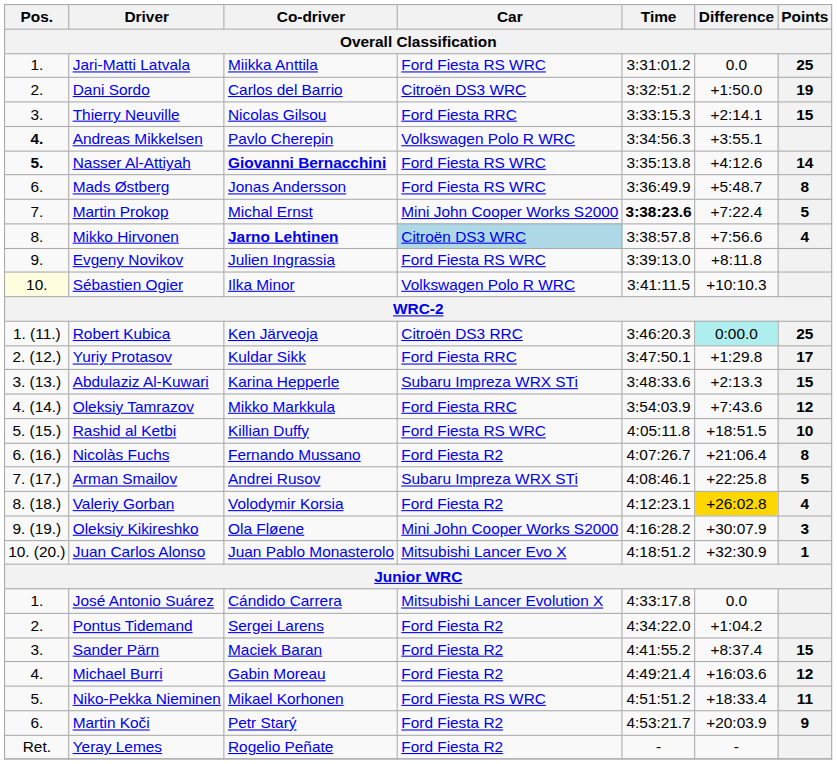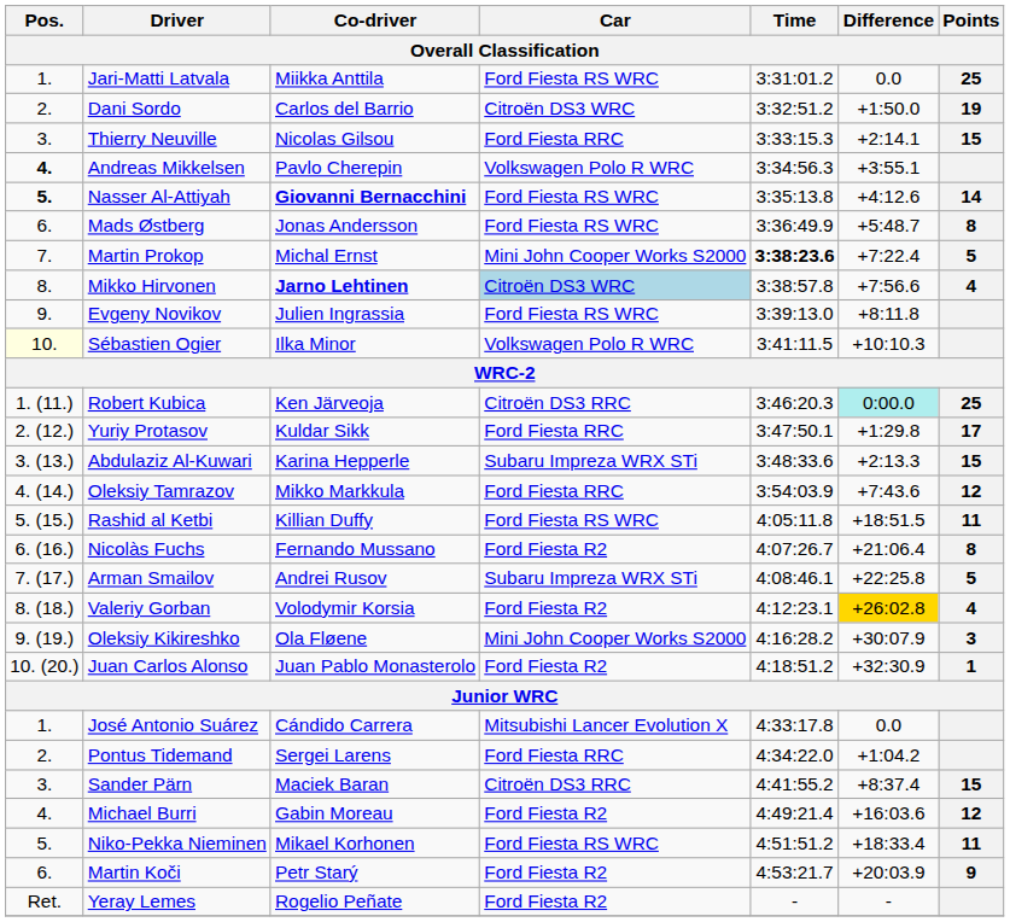 <table class="wikitable" style="text-align: center; font-size: 90%; max-width: 950px;">
 <tr>
 <th>Pos.</th>
 <th>Driver</th>
 <th>Co-driver</th>
 <th>Car</th>
 <th>Time</th>
 <th>Difference</th>
 <th>Points</th>
 </tr>
 <tr>
 <th colspan=7>Overall Classification</th>
 </tr>
 <tr>
 <td>1.</td>
 <td align="left"> <a href='#'>Jari-Matti Latvala</a></td>
 <td align="left"> <a href='#'>Miikka Anttila</a></td>
 <td align="left"><a href='#'>Ford Fiesta RS WRC</a></td>
 <td>3:31:01.2</td>
 <td>0.0</td>
 <th>25</th>
 </tr>
 <tr>
 <td>2.</td>
 <td align="left"> <a href='#'>Dani Sordo</a></td>
 <td align="left"> <a href='#'>Carlos del Barrio</a></td>
 <td align="left"><a href='#'>Citroën DS3 WRC</a></td>
 <td>3:32:51.2</td>
 <td>+1:50.0</td>
 <th>19</th>
 </tr>
 <tr>
 <td>3.</td>
 <td align="left"> <a href='#'>Thierry Neuville</a></td>
 <td align="left"> <a href='#'>Nicolas Gilsou</a></td>
 <td align="left"><a href='#'>Ford Fiesta RRC</a></td>
 <td>3:33:15.3</td>
 <td>+2:14.1</td>
 <th>15</th>
 </tr>
 <tr>
 <td><strong>4.</strong></td>
 <td align="left"> <a href='#'>Andreas Mikkelsen</a></td>
 <td align="left"> <a href='#'>Pavlo Cherepin</a></td>
 <td align="left"><a href='#'>Volkswagen Polo R WRC</a></td>
 <td>3:34:56.3</td>
 <td>+3:55.1</td>
 <th></th>
 </tr>
 <tr>
 <td><strong>5.</strong></td>
 <td align="left"> <a href='#'>Nasser Al-Attiyah</a></td>
 <td align="left"><strong> <a href='#'>Giovanni Bernacchini</a></strong></td>
 <td align="left"><a href='#'>Ford Fiesta RS WRC</a></td>
 <td>3:35:13.8</td>
 <td>+4:12.6</td>
 <th>14</th>
 </tr>
 <tr>
 <td>6.</td>
 <td align="left"> <a href='#'>Mads Østberg</a></td>
 <td align="left"> <a href='#'>Jonas Andersson</a></td>
 <td align="left"><a href='#'>Ford Fiesta RS WRC</a></td>
 <td>3:36:49.9</td>
 <td>+5:48.7</td>
 <th>8</th>
 </tr>
 <tr>
 <td>7.</td>
 <td align="left"> <a href='#'>Martin Prokop</a></td>
 <td align="left"> <a href='#'>Michal Ernst</a></td>
 <td align="left"><a href='#'>Mini John Cooper Works S2000</a></td>
 <td><strong>3:38:23.6</strong></td>
 <td>+7:22.4</td>
 <th>5</th>
 </tr>
 <tr>
 <td>8.</td>
 <td align="left"> <a href='#'>Mikko Hirvonen</a></td>
 <td align="left"><strong> <a href='#'>Jarno Lehtinen</a></strong></td>
 <td align="left" style="background: lightblue;"><a href='#'>Citroën DS3 WRC</a></td>
 <td>3:38:57.8</td>
 <td>+7:56.6</td>
 <th>4</th>
 </tr>
 <tr>
 <td>9.</td>
 <td align="left"> <a href='#'>Evgeny Novikov</a></td>
 <td align="left"> <a href='#'>Julien Ingrassia</a></td>
 <td align="left"><a href='#'>Ford Fiesta RS WRC</a></td>
 <td>3:39:13.0</td>
 <td>+8:11.8</td>
 <th></th>
 </tr>
 <tr>
 <td style="background: lightyellow;">10.</td>
 <td align="left"> <a href='#'>Sébastien Ogier</a></td>
 <td align="left"> <a href='#'>Ilka Minor</a></td>
 <td align="left"><a href='#'>Volkswagen Polo R WRC</a></td>
 <td>3:41:11.5</td>
 <td>+10:10.3</td>
 <th></th>
 </tr>
 <tr>
 <th colspan=7><a href='#'>WRC-2</a></th>
 </tr>
 <tr>
 <td>1. (11.)</td>
 <td align="left"> <a href='#'>Robert Kubica</a></td>
 <td align="left"> <a href='#'>Ken Järveoja</a></td>
 <td align="left"><a href='#'>Citroën DS3 RRC</a></td>
 <td>3:46:20.3</td>
 <td style="background: paleturquoise;">0:00.0</td>
 <th>25</th>
 </tr>
 <tr>
 <td>2. (12.)</td>
 <td align="left"> <a href='#'>Yuriy Protasov</a></td>
 <td align="left"> <a href='#'>Kuldar Sikk</a></td>
 <td align="left"><a href='#'>Ford Fiesta RRC</a></td>
 <td>3:47:50.1</td>
 <td>+1:29.8</td>
 <th>17</th>
 </tr>
 <tr>
 <td>3. (13.)</td>
 <td align="left"> <a href='#'>Abdulaziz Al-Kuwari</a></td>
 <td align="left"> <a href='#'>Karina Hepperle</a></td>
 <td align="left"><a href='#'>Subaru Impreza WRX STi</a></td>
 <td>3:48:33.6</td>
 <td>+2:13.3</td>
 <th>15</th>
 </tr>
 <tr>
 <td>4. (14.)</td>
 <td align="left"> <a href='#'>Oleksiy Tamrazov</a></td>
 <td align="left"> <a href='#'>Mikko Markkula</a></td>
 <td align="left"><a href='#'>Ford Fiesta RRC</a></td>
 <td>3:54:03.9</td>
 <td>+7:43.6</td>
 <th>12</th>
 </tr>
 <tr>
 <td>5. (15.)</td>
 <td align="left"> <a href='#'>Rashid al Ketbi</a></td>
 <td align="left"> <a href='#'>Killian Duffy</a></td>
 <td align="left"><a href='#'>Ford Fiesta RS WRC</a></td>
 <td>4:05:11.8</td>
 <td>+18:51.5</td>
-<th>10</th>
+<th>11</th>
 </tr>
 <tr>
 <td>6. (16.)</td>
 <td align="left"> <a href='#'>Nicolàs Fuchs</a></td>
 <td align="left"> <a href='#'>Fernando Mussano</a></td>
 <td align="left"><a href='#'>Ford Fiesta R2</a></td>
 <td>4:07:26.7</td>
 <td>+21:06.4</td>
 <th>8</th>
 </tr>
 <tr>
 <td>7. (17.)</td>
 <td align="left"> <a href='#'>Arman Smailov</a></td>
 <td align="left"> <a href='#'>Andrei Rusov</a></td>
 <td align="left"><a href='#'>Subaru Impreza WRX STi</a></td>
 <td>4:08:46.1</td>
 <td>+22:25.8</td>
 <th>5</th>
 </tr>
 <tr>
 <td>8. (18.)</td>
 <td align="left"> <a href='#'>Valeriy Gorban</a></td>
 <td align="left"> <a href='#'>Volodymir Korsia</a></td>
 <td align="left"><a href='#'>Ford Fiesta R2</a></td>
 <td>4:12:23.1</td>
 <td style="background: gold;">+26:02.8</td>
 <th>4</th>
 </tr>
 <tr>
 <td>9. (19.)</td>
 <td align="left"> <a href='#'>Oleksiy Kikireshko</a></td>
 <td align="left"> <a href='#'>Ola Fløene</a></td>
 <td align="left"><a href='#'>Mini John Cooper Works S2000</a></td>
 <td>4:16:28.2</td>
 <td>+30:07.9</td>
 <th>3</th>
 </tr>
 <tr>
 <td>10. (20.)</td>
 <td align="left"> <a href='#'>Juan Carlos Alonso</a></td>
 <td align="left"> <a href='#'>Juan Pablo Monasterolo</a></td>
-<td align="left"><a href='#'>Mitsubishi Lancer Evo X</a></td>
+<td align="left"><a href='#'>Ford Fiesta R2</a></td>
 <td>4:18:51.2</td>
 <td>+32:30.9</td>
 <th>1</th>
 </tr>
 <tr>
 <th colspan=7><a href='#'>Junior WRC</a></th>
 </tr>
 <tr>
 <td>1.</td>
 <td align="left"> <a href='#'>José Antonio Suárez</a></td>
 <td align="left"> <a href='#'>Cándido Carrera</a></td>
 <td align="left"><a href='#'>Mitsubishi Lancer Evolution X</a></td>
 <td>4:33:17.8</td>
 <td>0.0</td>
 <th></th>
 </tr>
 <tr>
 <td>2.</td>
 <td align="left"> <a href='#'>Pontus Tidemand</a></td>
 <td align="left"> <a href='#'>Sergei Larens</a></td>
-<td align="left"><a href='#'>Ford Fiesta R2</a></td>
+<td align="left"><a href='#'>Ford Fiesta RRC</a></td>
 <td>4:34:22.0</td>
 <td>+1:04.2</td>
 <th></th>
 </tr>
 <tr>
 <td>3.</td>
 <td align="left"> <a href='#'>Sander Pärn</a></td>
 <td align="left"> <a href='#'>Maciek Baran</a></td>
-<td align="left"><a href='#'>Ford Fiesta R2</a></td>
+<td align="left"><a href='#'>Citroën DS3 RRC</a></td>
 <td>4:41:55.2</td>
 <td>+8:37.4</td>
 <th>15</th>
 </tr>
 <tr>
 <td>4.</td>
 <td align="left"> <a href='#'>Michael Burri</a></td>
 <td align="left"> <a href='#'>Gabin Moreau</a></td>
 <td align="left"><a href='#'>Ford Fiesta R2</a></td>
 <td>4:49:21.4</td>
 <td>+16:03.6</td>
 <th>12</th>
 </tr>
 <tr>
 <td>5.</td>
 <td align="left"> <a href='#'>Niko-Pekka Nieminen</a></td>
 <td align="left"> <a href='#'>Mikael Korhonen</a></td>
 <td align="left"><a href='#'>Ford Fiesta RS WRC</a></td>
 <td>4:51:51.2</td>
 <td>+18:33.4</td>
 <th>11</th>
 </tr>
 <tr>
 <td>6.</td>
 <td align="left"> <a href='#'>Martin Koči</a></td>
 <td align="left"> <a href='#'>Petr Starý</a></td>
 <td align="left"><a href='#'>Ford Fiesta R2</a></td>
 <td>4:53:21.7</td>
 <td>+20:03.9</td>
 <th>9</th>
 </tr>
 <tr>
 <td>Ret.</td>
 <td align="left"> <a href='#'>Yeray Lemes</a></td>
 <td align="left"> <a href='#'>Rogelio Peñate</a></td>
 <td align="left"><a href='#'>Ford Fiesta R2</a></td>
 <td>-</td>
 <td>-</td>
 <th></th>
 </tr>
 <tr>
 </tr>
 </table>
